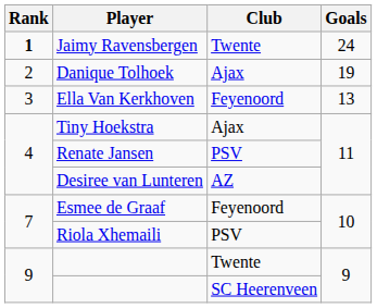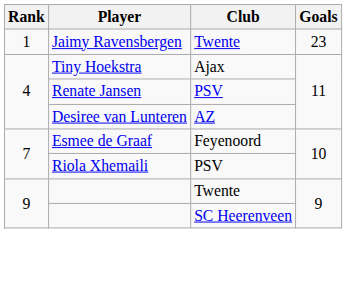 <table class="wikitable" style="text-align:center">
 <tr>
 <th>Rank</th>
 <th>Player</th>
 <th>Club</th>
 <th>Goals</th>
 </tr>
 <tr>
-<td><strong>1</strong></td>
+<td>1</td>
 <td align="left"> <a href='#'>Jaimy Ravensbergen</a></td>
 <td align="left"><a href='#'>Twente</a></td>
-<td>24</td>
-</tr>
-<tr>
-<td>2</td>
-<td align="left"> <a href='#'>Danique Tolhoek</a></td>
-<td align="left"><a href='#'>Ajax</a></td>
-<td>19</td>
-</tr>
-<tr>
-<td>3</td>
-<td align="left"> <a href='#'>Ella Van Kerkhoven</a></td>
-<td align="left"><a href='#'>Feyenoord</a></td>
-<td>13</td>
+<td>23</td>
 </tr>
 <tr>
 <td rowspan=3>4</td>
 <td align="left"> <a href='#'>Tiny Hoekstra</a></td>
 <td align="left">Ajax</td>
 <td rowspan=3>11</td>
 </tr>
 <tr>
 <td align="left"> <a href='#'>Renate Jansen</a></td>
 <td align="left"><a href='#'>PSV</a></td>
 </tr>
 <tr>
 <td align="left"> <a href='#'>Desiree van Lunteren</a></td>
 <td align="left"><a href='#'>AZ</a></td>
 </tr>
 <tr>
 <td rowspan=2>7</td>
 <td align="left"> <a href='#'>Esmee de Graaf</a></td>
 <td align="left">Feyenoord</td>
 <td rowspan=2>10</td>
 </tr>
 <tr>
 <td align="left"> <a href='#'>Riola Xhemaili</a></td>
 <td align="left">PSV</td>
 </tr>
 <tr>
 <td rowspan=2>9</td>
 <td align="left"> </td>
 <td align="left">Twente</td>
 <td rowspan=2>9</td>
 </tr>
 <tr>
 <td align="left"> </td>
 <td align="left"><a href='#'>SC Heerenveen</a></td>
 </tr>
 </table>
